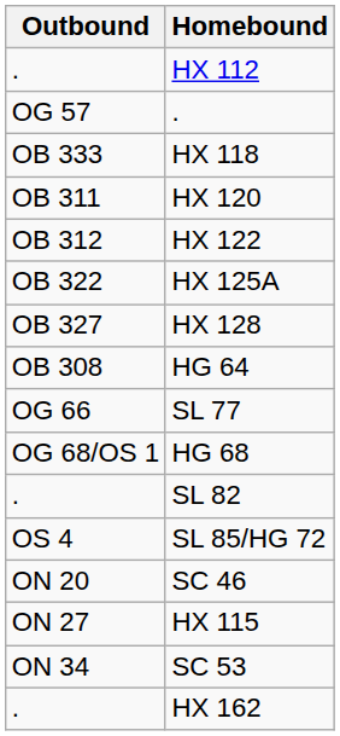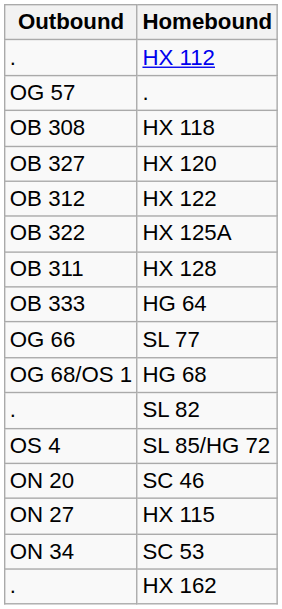 <table class="wikitable" style="text-align:left">
 <tr>
 <th>Outbound</th>
 <th>Homebound</th>
 </tr>
 <tr>
 <td>.</td>
 <td><a href='#'>HX 112</a></td>
 </tr>
 <tr>
 <td>OG 57</td>
 <td>.</td>
 </tr>
 <tr>
-<td>OB 333</td>
+<td>OB 308</td>
 <td>HX 118</td>
 </tr>
 <tr>
-<td>OB 311</td>
+<td>OB 327</td>
 <td>HX 120</td>
 </tr>
 <tr>
 <td>OB 312</td>
 <td>HX 122</td>
 </tr>
 <tr>
 <td>OB 322</td>
 <td>HX 125A</td>
 </tr>
 <tr>
-<td>OB 327</td>
+<td>OB 311</td>
 <td>HX 128</td>
 </tr>
 <tr>
-<td>OB 308</td>
+<td>OB 333</td>
 <td>HG 64</td>
 </tr>
 <tr>
 <td>OG 66</td>
 <td>SL 77</td>
 </tr>
 <tr>
 <td>OG 68/OS 1</td>
 <td>HG 68</td>
 </tr>
 <tr>
 <td>.</td>
 <td>SL 82</td>
 </tr>
 <tr>
 <td>OS 4</td>
 <td>SL 85/HG 72</td>
 </tr>
 <tr>
 <td>ON 20</td>
 <td>SC 46</td>
 </tr>
 <tr>
 <td>ON 27</td>
 <td>HX 115</td>
 </tr>
 <tr>
 <td>ON 34</td>
 <td>SC 53</td>
 </tr>
 <tr>
 <td>.</td>
 <td>HX 162</td>
 </tr>
 </table>
